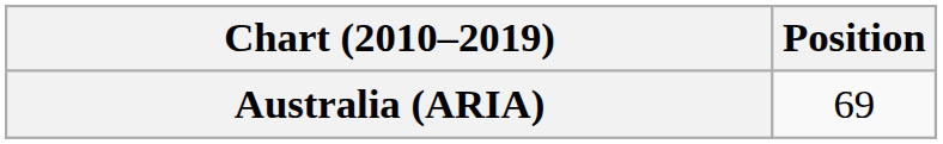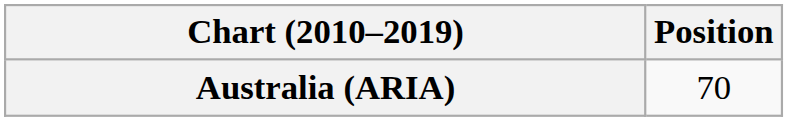 <table class="wikitable sortable plainrowheaders" style="text-align:center">
 <tr>
 <th scope="col" style="width:18em;">Chart (2010–2019)</th>
 <th scope="col">Position</th>
 </tr>
 <tr>
 <th scope="row">Australia (ARIA)</th>
-<td>69</td>
+<td>70</td>
 </tr>
 </table>
